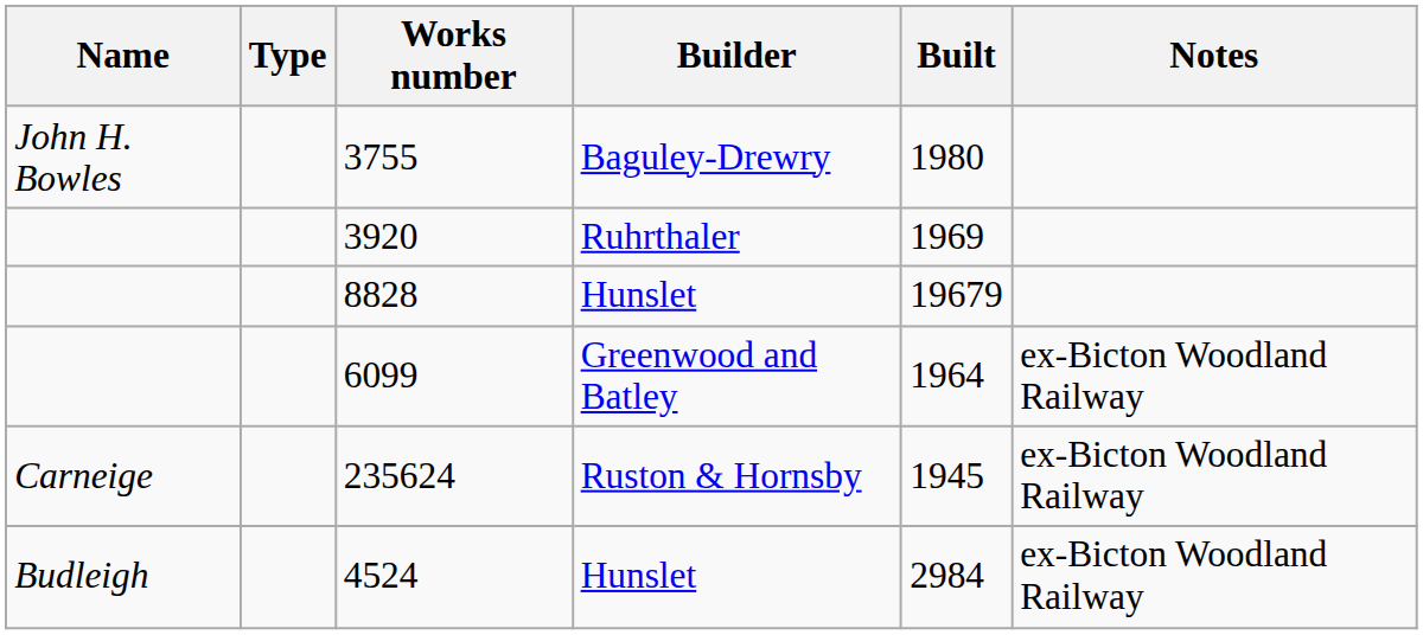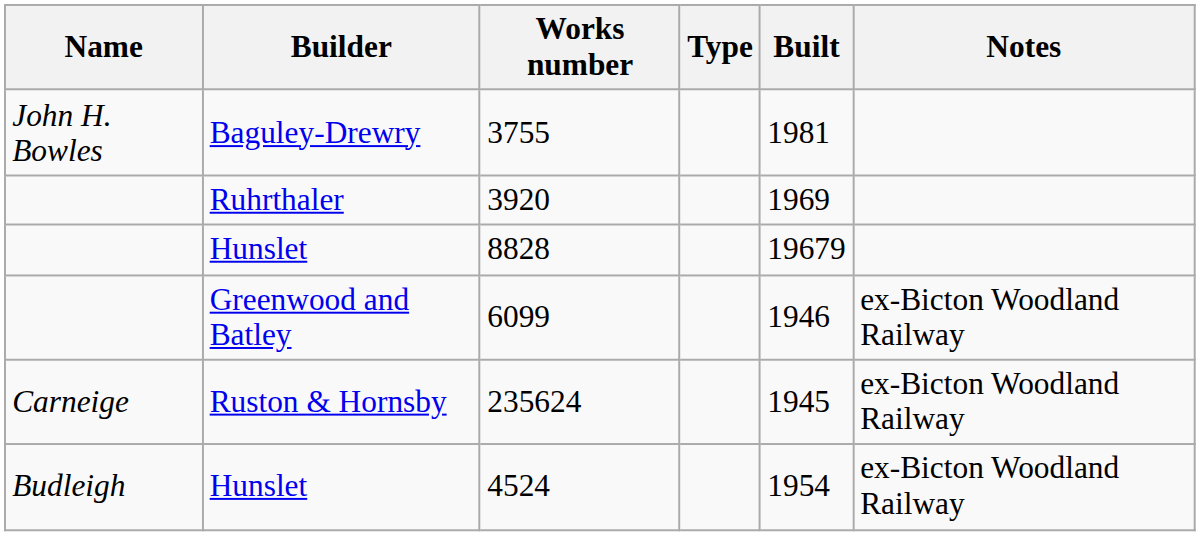 <table class="wikitable">
 <tr>
 <th>Name</th>
+<th>Builder</th>
+<th>Works number</th>
 <th>Type</th>
-<th>Works number</th>
-<th>Builder</th>
 <th>Built</th>
 <th>Notes</th>
 </tr>
 <tr>
 <td><em>John H. Bowles</em></td>
+<td><a href='#'>Baguley-Drewry</a></td>
+<td>3755</td>
 <td></td>
-<td>3755</td>
-<td><a href='#'>Baguley-Drewry</a></td>
-<td>1980</td>
+<td>1981</td>
 <td></td>
 </tr>
 <tr>
 <td></td>
+<td><a href='#'>Ruhrthaler</a></td>
+<td>3920</td>
 <td></td>
-<td>3920</td>
-<td><a href='#'>Ruhrthaler</a></td>
 <td>1969</td>
 <td></td>
 </tr>
 <tr>
 <td></td>
+<td><a href='#'>Hunslet</a></td>
+<td>8828</td>
 <td></td>
-<td>8828</td>
-<td><a href='#'>Hunslet</a></td>
 <td>19679</td>
 <td></td>
 </tr>
 <tr>
 <td></td>
+<td><a href='#'>Greenwood and Batley</a></td>
+<td>6099</td>
 <td></td>
-<td>6099</td>
-<td><a href='#'>Greenwood and Batley</a></td>
-<td>1964</td>
+<td>1946</td>
 <td> ex-Bicton Woodland Railway</td>
 </tr>
 <tr>
 <td><em>Carneige</em></td>
+<td><a href='#'>Ruston & Hornsby</a></td>
+<td>235624</td>
 <td></td>
-<td>235624</td>
-<td><a href='#'>Ruston & Hornsby</a></td>
 <td>1945</td>
 <td> ex-Bicton Woodland Railway</td>
 </tr>
 <tr>
 <td><em>Budleigh</em></td>
+<td><a href='#'>Hunslet</a></td>
+<td>4524</td>
 <td></td>
-<td>4524</td>
-<td><a href='#'>Hunslet</a></td>
-<td>2984</td>
+<td>1954</td>
 <td> ex-Bicton Woodland Railway</td>
 </tr>
 </table>
